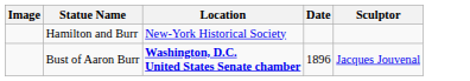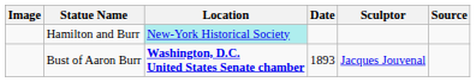 <table class="wikitable sortable">
 <tr>
 <th scope="col" class="unsortable">Image</th>
 <th scope="col">Statue Name</th>
 <th>Location</th>
 <th scope="col">Date</th>
 <th scope="col">Sculptor</th>
+<th>Source</th>
 </tr>
 <tr>
 <td></td>
 <td>Hamilton and Burr</td>
-<td><a href='#'>New-York Historical Society</a></td>
+<td style="background: paleturquoise;"><a href='#'>New-York Historical Society</a></td>
+<td></td>
 <td></td>
 <td></td>
 </tr>
 <tr>
 <td></td>
 <td>Bust of Aaron Burr</td>
 <td><strong><a href='#'>Washington, D.C.</a><br><a href='#'>United States Senate chamber</a></strong></td>
-<td>1896</td>
+<td>1893</td>
 <td><a href='#'>Jacques Jouvenal</a></td>
+<td></td>
 </tr>
 </table>
